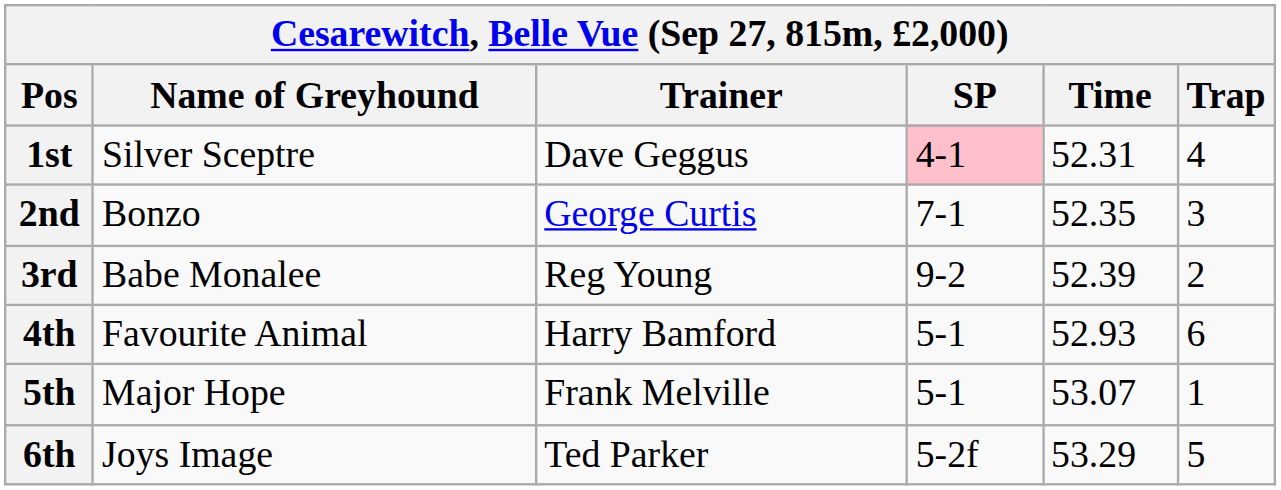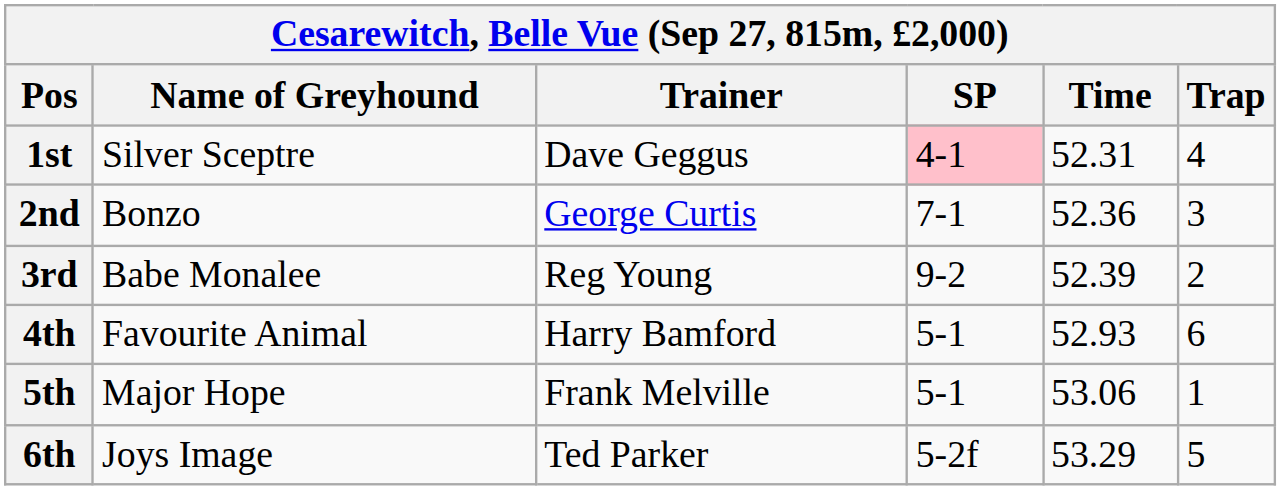 <table class="wikitable">
 <tr>
 <th colspan="6"><a href='#'>Cesarewitch</a>, <a href='#'>Belle Vue</a> (Sep 27, 815m, £2,000)</th>
 </tr>
 <tr>
 <th width=30>Pos</th>
 <th width=180>Name of Greyhound</th>
 <th width=150>Trainer</th>
 <th width=50>SP</th>
 <th width=50>Time</th>
 <th width=30>Trap</th>
 </tr>
 <tr>
 <th>1st</th>
 <td>Silver Sceptre</td>
 <td>Dave Geggus</td>
 <td style="background: pink;">4-1</td>
 <td>52.31</td>
 <td>4</td>
 </tr>
 <tr>
 <th>2nd</th>
 <td>Bonzo</td>
 <td><a href='#'>George Curtis</a></td>
 <td>7-1</td>
-<td>52.35</td>
+<td>52.36</td>
 <td>3</td>
 </tr>
 <tr>
 <th>3rd</th>
 <td>Babe Monalee</td>
 <td>Reg Young</td>
 <td>9-2</td>
 <td>52.39</td>
 <td>2</td>
 </tr>
 <tr>
 <th>4th</th>
 <td>Favourite Animal</td>
 <td>Harry Bamford</td>
 <td>5-1</td>
 <td>52.93</td>
 <td>6</td>
 </tr>
 <tr>
 <th>5th</th>
 <td>Major Hope</td>
 <td>Frank Melville</td>
 <td>5-1</td>
-<td>53.07</td>
+<td>53.06</td>
 <td>1</td>
 </tr>
 <tr>
 <th>6th</th>
 <td>Joys Image</td>
 <td>Ted Parker</td>
 <td>5-2f</td>
 <td>53.29</td>
 <td>5</td>
 </tr>
 </table>
